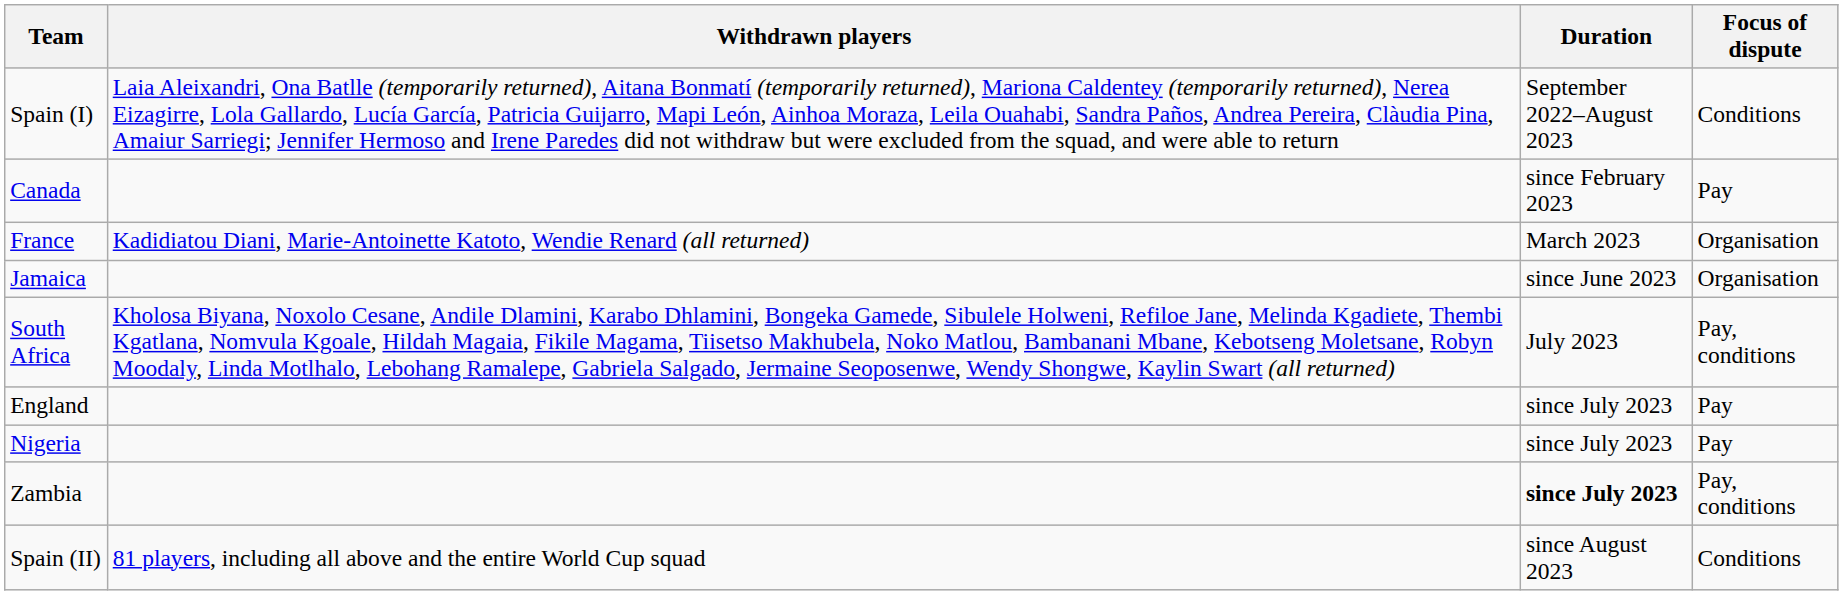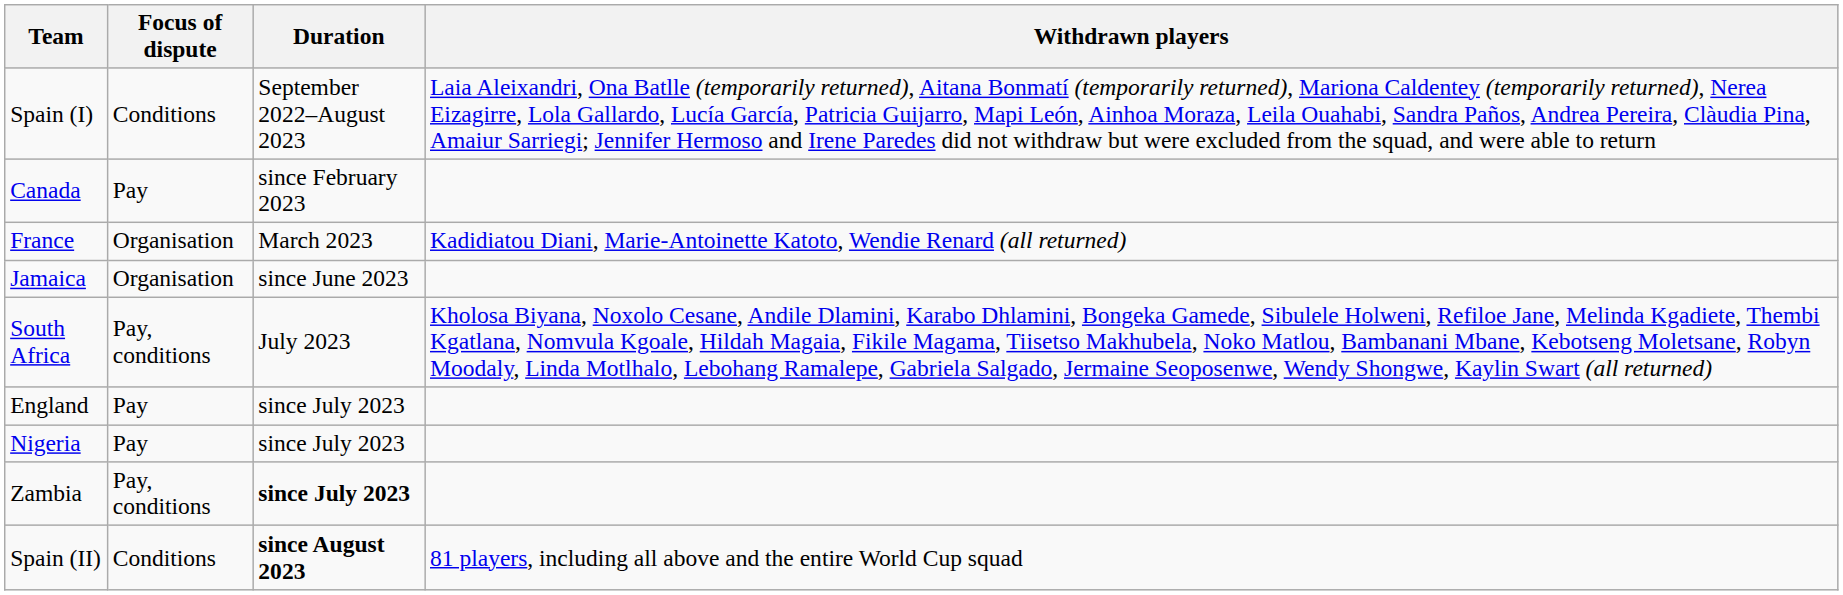 <table class="wikitable">
 <tr>
 <th>Team</th>
+<th>Focus of dispute</th>
+<th>Duration</th>
 <th>Withdrawn players</th>
-<th>Duration</th>
-<th>Focus of dispute</th>
 </tr>
 <tr>
 <td>Spain (I)</td>
+<td>Conditions</td>
+<td>September 2022–August 2023</td>
 <td><a href='#'>Laia Aleixandri</a>, <a href='#'>Ona Batlle</a> <em>(temporarily returned)</em>, <a href='#'>Aitana Bonmatí</a> <em>(temporarily returned)</em>, <a href='#'>Mariona Caldentey</a> <em>(temporarily returned)</em>, <a href='#'>Nerea Eizagirre</a>, <a href='#'>Lola Gallardo</a>, <a href='#'>Lucía García</a>, <a href='#'>Patricia Guijarro</a>, <a href='#'>Mapi León</a>, <a href='#'>Ainhoa Moraza</a>, <a href='#'>Leila Ouahabi</a>, <a href='#'>Sandra Paños</a>, <a href='#'>Andrea Pereira</a>, <a href='#'>Clàudia Pina</a>, <a href='#'>Amaiur Sarriegi</a>; <a href='#'>Jennifer Hermoso</a> and <a href='#'>Irene Paredes</a> did not withdraw but were excluded from the squad, and were able to return</td>
-<td>September 2022–August 2023</td>
-<td>Conditions</td>
 </tr>
 <tr>
 <td><a href='#'>Canada</a></td>
+<td>Pay</td>
+<td>since February 2023</td>
 <td></td>
-<td>since February 2023</td>
-<td>Pay</td>
 </tr>
 <tr>
 <td><a href='#'>France</a></td>
+<td>Organisation</td>
+<td>March 2023</td>
 <td><a href='#'>Kadidiatou Diani</a>, <a href='#'>Marie-Antoinette Katoto</a>, <a href='#'>Wendie Renard</a> <em>(all returned)</em></td>
-<td>March 2023</td>
-<td>Organisation</td>
 </tr>
 <tr>
 <td><a href='#'>Jamaica</a></td>
+<td>Organisation</td>
+<td>since June 2023</td>
 <td></td>
-<td>since June 2023</td>
-<td>Organisation</td>
 </tr>
 <tr>
 <td><a href='#'>South Africa</a></td>
+<td>Pay, conditions</td>
+<td>July 2023</td>
 <td><a href='#'>Kholosa Biyana</a>, <a href='#'>Noxolo Cesane</a>, <a href='#'>Andile Dlamini</a>, <a href='#'>Karabo Dhlamini</a>, <a href='#'>Bongeka Gamede</a>, <a href='#'>Sibulele Holweni</a>, <a href='#'>Refiloe Jane</a>, <a href='#'>Melinda Kgadiete</a>, <a href='#'>Thembi Kgatlana</a>, <a href='#'>Nomvula Kgoale</a>, <a href='#'>Hildah Magaia</a>, <a href='#'>Fikile Magama</a>, <a href='#'>Tiisetso Makhubela</a>, <a href='#'>Noko Matlou</a>, <a href='#'>Bambanani Mbane</a>, <a href='#'>Kebotseng Moletsane</a>, <a href='#'>Robyn Moodaly</a>, <a href='#'>Linda Motlhalo</a>, <a href='#'>Lebohang Ramalepe</a>, <a href='#'>Gabriela Salgado</a>, <a href='#'>Jermaine Seoposenwe</a>, <a href='#'>Wendy Shongwe</a>, <a href='#'>Kaylin Swart</a> <em>(all returned)</em></td>
-<td>July 2023</td>
-<td>Pay, conditions</td>
 </tr>
 <tr>
 <td>England</td>
+<td>Pay</td>
+<td>since July 2023</td>
 <td></td>
-<td>since July 2023</td>
-<td>Pay</td>
 </tr>
 <tr>
 <td><a href='#'>Nigeria</a></td>
+<td>Pay</td>
+<td>since July 2023</td>
 <td></td>
-<td>since July 2023</td>
-<td>Pay</td>
 </tr>
 <tr>
 <td>Zambia</td>
+<td>Pay, conditions</td>
+<td><strong>since July 2023</strong></td>
 <td></td>
-<td><strong>since July 2023</strong></td>
-<td>Pay, conditions</td>
 </tr>
 <tr>
 <td>Spain (II)</td>
+<td>Conditions</td>
+<td><strong>since August 2023</strong></td>
 <td><a href='#'>81 players</a>, including all above and the entire World Cup squad</td>
-<td>since August 2023</td>
-<td>Conditions</td>
 </tr>
 </table>
